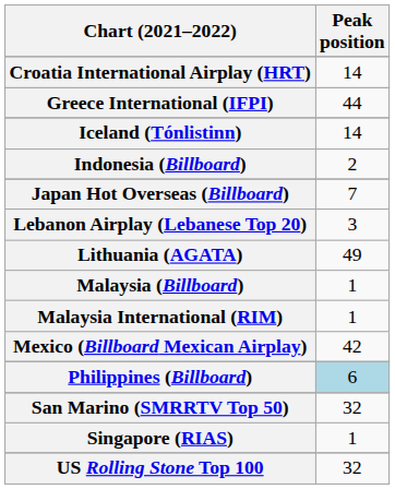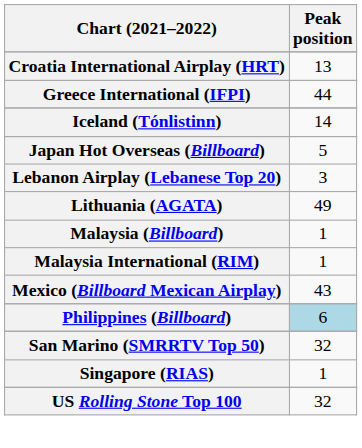 <table class="wikitable sortable plainrowheaders" style="text-align:center">
 <tr>
 <th scope="col">Chart (2021–2022)</th>
 <th scope="col">Peak<br>position</th>
 </tr>
 <tr>
 </tr>
 <tr>
 </tr>
 <tr>
 </tr>
 <tr>
 </tr>
 <tr>
 </tr>
 <tr>
 </tr>
 <tr>
 </tr>
 <tr>
 <th scope="row">Croatia International Airplay (<a href='#'>HRT</a>)</th>
-<td>14</td>
+<td>13</td>
 </tr>
 <tr>
 </tr>
 <tr>
 </tr>
 <tr>
 </tr>
 <tr>
 </tr>
 <tr>
 </tr>
 <tr>
 <th scope="row">Greece International (<a href='#'>IFPI</a>)</th>
 <td>44</td>
 </tr>
 <tr>
 </tr>
 <tr>
 <th scope="row">Iceland (<a href='#'>Tónlistinn</a>)</th>
 <td>14</td>
 </tr>
 <tr>
-<th scope="row">Indonesia (<em><a href='#'>Billboard</a></em>)</th>
-<td>2</td>
-</tr>
-<tr>
 </tr>
 <tr>
 <th scope="row">Japan Hot Overseas (<em><a href='#'>Billboard</a></em>)</th>
-<td>7</td>
+<td>5</td>
 </tr>
 <tr>
 <th scope="row">Lebanon Airplay (<a href='#'>Lebanese Top 20</a>)</th>
 <td>3</td>
 </tr>
 <tr>
 <th scope="row">Lithuania (<a href='#'>AGATA</a>)</th>
 <td>49</td>
 </tr>
 <tr>
 <th scope="row">Malaysia (<em><a href='#'>Billboard</a></em>)</th>
 <td>1</td>
 </tr>
 <tr>
 <th scope="row">Malaysia International (<a href='#'>RIM</a>)</th>
 <td>1</td>
 </tr>
 <tr>
 <th scope="row">Mexico (<a href='#'><em>Billboard</em> Mexican Airplay</a>)</th>
-<td>42</td>
+<td>43</td>
 </tr>
 <tr>
 </tr>
 <tr>
 </tr>
 <tr>
 </tr>
 <tr>
 <th scope="row"><a href='#'>Philippines</a> (<em><a href='#'>Billboard</a></em>)</th>
 <td style="background: lightblue;">6</td>
 </tr>
 <tr>
 </tr>
 <tr>
 <th scope="row">San Marino (<a href='#'>SMRRTV Top 50</a>)</th>
 <td>32</td>
 </tr>
 <tr>
 <th scope="row">Singapore (<a href='#'>RIAS</a>)</th>
 <td>1</td>
 </tr>
 <tr>
 </tr>
 <tr>
 </tr>
 <tr>
 </tr>
 <tr>
 </tr>
 <tr>
 </tr>
 <tr>
 </tr>
 <tr>
 </tr>
 <tr>
 </tr>
 <tr>
 </tr>
 <tr>
 </tr>
 <tr>
 </tr>
 <tr>
 <th scope="row">US <a href='#'><em>Rolling Stone</em> Top 100</a></th>
 <td>32</td>
 </tr>
 </table>
